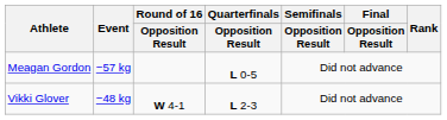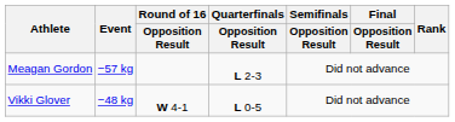 <table class="wikitable" style="font-size:90%;">
 <tr>
 <th rowspan=2>Athlete</th>
 <th rowspan=2>Event</th>
 <th>Round of 16</th>
 <th>Quarterfinals</th>
 <th>Semifinals</th>
 <th>Final</th>
 <th rowspan=2>Rank</th>
 </tr>
 <tr style="font-size:95%">
 <th>Opposition<br>Result</th>
 <th>Opposition<br>Result</th>
 <th>Opposition<br>Result</th>
 <th>Opposition<br>Result</th>
 </tr>
 <tr align=center>
 <td align=left><a href='#'>Meagan Gordon</a></td>
 <td align=left><a href='#'>−57 kg</a></td>
 <td></td>
-<td> <br> <strong>L</strong> 0-5</td>
+<td><br> <strong>L</strong> 2-3</td>
 <td Colspan=3>Did not advance</td>
 </tr>
 <tr align=center>
 <td align=left><a href='#'>Vikki Glover</a></td>
 <td align=left><a href='#'>−48 kg</a></td>
 <td><br> <strong>W</strong> 4-1</td>
-<td><br> <strong>L</strong> 2-3</td>
+<td> <br> <strong>L</strong> 0-5</td>
 <td Colspan=3>Did not advance</td>
 </tr>
 </table>
